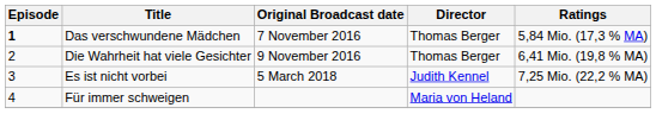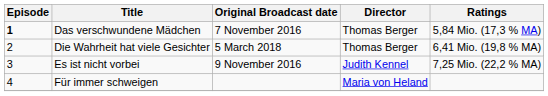 <table class="wikitable">
 <tr>
 <th>Episode</th>
 <th>Title</th>
 <th>Original Broadcast date</th>
 <th>Director</th>
 <th>Ratings</th>
 </tr>
 <tr>
 <td><strong>1</strong></td>
 <td>Das verschwundene Mädchen</td>
 <td>7 November 2016</td>
 <td>Thomas Berger</td>
 <td>5,84 Mio. (17,3 % <a href='#'>MA</a>)</td>
 </tr>
 <tr>
 <td>2</td>
 <td>Die Wahrheit hat viele Gesichter</td>
-<td>9 November 2016</td>
+<td>5 March 2018</td>
 <td>Thomas Berger</td>
 <td>6,41 Mio. (19,8 % MA)</td>
 </tr>
 <tr>
 <td>3</td>
 <td>Es ist nicht vorbei</td>
-<td>5 March 2018</td>
+<td>9 November 2016</td>
 <td><a href='#'>Judith Kennel</a></td>
 <td>7,25 Mio. (22,2 % MA)</td>
 </tr>
 <tr>
 <td>4</td>
 <td>Für immer schweigen</td>
 <td></td>
 <td><a href='#'>Maria von Heland</a></td>
 <td></td>
 </tr>
 <tr>
 </tr>
 </table>
